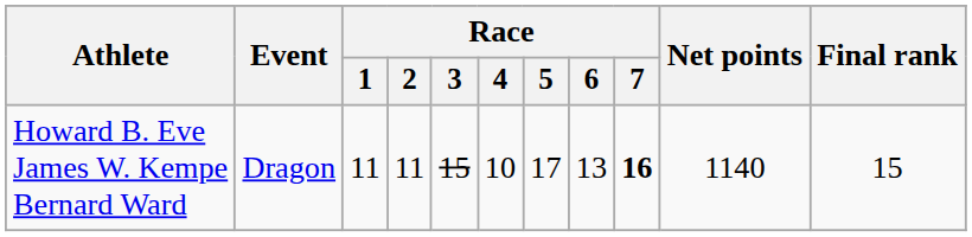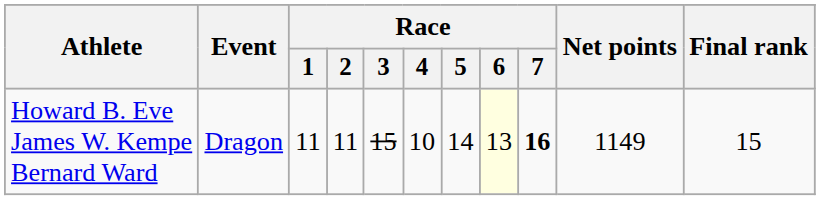 <table class="wikitable" style="font-size:90%">
 <tr>
 <th rowspan=2>Athlete</th>
 <th rowspan=2>Event</th>
 <th colspan=7>Race</th>
 <th rowspan=2>Net points</th>
 <th rowspan=2>Final rank</th>
 </tr>
 <tr style="font-size:95%">
 <th>1</th>
 <th>2</th>
 <th>3</th>
 <th>4</th>
 <th>5</th>
 <th>6</th>
 <th>7</th>
 </tr>
 <tr align=center>
 <td align=left><a href='#'>Howard B. Eve</a> <br> <a href='#'>James W. Kempe</a> <br><a href='#'>Bernard Ward</a></td>
 <td align=left><a href='#'>Dragon</a></td>
 <td>11</td>
 <td>11</td>
 <td><s>15</s></td>
 <td>10</td>
-<td>17</td>
-<td>13</td>
+<td>14</td>
+<td style="background: lightyellow;">13</td>
 <td><strong>16</strong></td>
-<td>1140</td>
+<td>1149</td>
 <td>15</td>
 </tr>
 </table>
